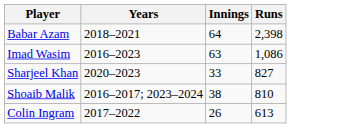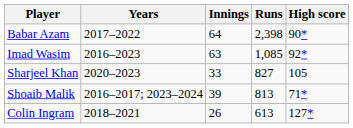 <table class="wikitable">
 <tr>
 <th>Player</th>
 <th>Years</th>
 <th>Innings</th>
 <th>Runs</th>
+<th>High score</th>
 </tr>
 <tr>
 <td><a href='#'>Babar Azam</a></td>
-<td>2018–2021</td>
+<td>2017–2022</td>
 <td>64</td>
 <td>2,398</td>
+<td>90<a href='#'>*</a></td>
 </tr>
 <tr>
 <td><a href='#'>Imad Wasim</a></td>
 <td>2016–2023</td>
 <td>63</td>
-<td>1,086</td>
+<td>1,085</td>
+<td>92<a href='#'>*</a></td>
 </tr>
 <tr>
 <td><a href='#'>Sharjeel Khan</a></td>
 <td>2020–2023</td>
 <td>33</td>
 <td>827</td>
+<td>105</td>
 </tr>
 <tr>
 <td><a href='#'>Shoaib Malik</a></td>
 <td>2016–2017; 2023–2024</td>
-<td>38</td>
-<td>810</td>
+<td>39</td>
+<td>813</td>
+<td>71<a href='#'>*</a></td>
 </tr>
 <tr>
 <td><a href='#'>Colin Ingram</a></td>
-<td>2017–2022</td>
+<td>2018–2021</td>
 <td>26</td>
 <td>613</td>
+<td>127<a href='#'>*</a></td>
 </tr>
 </table>
